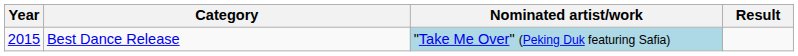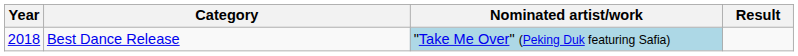 <table class="wikitable">
 <tr>
 <th width=4% align="center">Year</th>
 <th width=47%>Category</th>
 <th width=40%>Nominated artist/work</th>
 <th width=9%>Result</th>
 </tr>
 <tr>
-<td><a href='#'>2015</a></td>
+<td><a href='#'>2018</a></td>
 <td><a href='#'>Best Dance Release</a></td>
 <td style="background: lightblue;">"<a href='#'>Take Me Over</a>" <small>(<a href='#'>Peking Duk</a> featuring Safia)</small></td>
 <td></td>
 </tr>
 </table>
